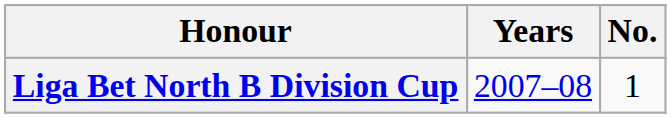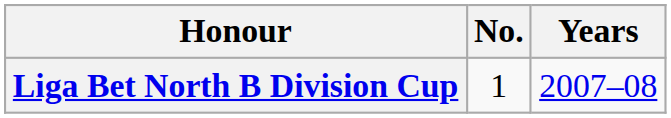 <table class="wikitable plainrowheaders">
 <tr>
 <th scope=col>Honour</th>
+<th scope=col>No.</th>
 <th scope=col>Years</th>
-<th scope=col>No.</th>
 </tr>
 <tr>
 <th scope=row><a href='#'>Liga Bet North B Division Cup</a></th>
+<td align=center>1</td>
 <td><a href='#'>2007–08</a></td>
-<td align=center>1</td>
 </tr>
 </table>
